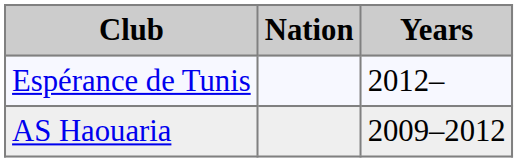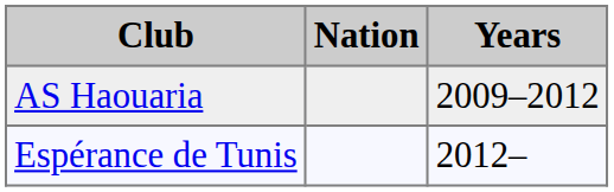 <table bgcolor="#f7f8ff" cellpadding="3" cellspacing="0" border="1" style="font-size: 95%; border: gray solid 1px; border-collapse: collapse;">
 <tr bgcolor="#CCCCCC">
 <td align="center"><strong>Club</strong></td>
 <td align="center"><strong>Nation</strong></td>
 <td align="center"><strong>Years</strong></td>
 </tr>
+<tr bgcolor="#EFEFEF" align=left>
+<td><a href='#'>AS Haouaria</a></td>
+<td></td>
+<td>2009–2012</td>
+</tr>
 <tr align=left>
 <td><a href='#'>Espérance de Tunis</a></td>
 <td></td>
 <td>2012–</td>
 </tr>
-<tr bgcolor="#EFEFEF" align=left>
-<td><a href='#'>AS Haouaria</a></td>
-<td></td>
-<td>2009–2012</td>
-</tr>
 </table>
